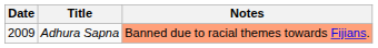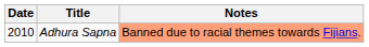 <table class="wikitable sortable">
 <tr>
 <th>Date</th>
 <th>Title</th>
 <th>Notes</th>
 </tr>
 <tr>
-<td>2009</td>
+<td>2010</td>
 <td><em>Adhura Sapna</em></td>
 <td style="background: lightsalmon;">Banned due to racial themes towards <a href='#'>Fijians</a>.</td>
 </tr>
 </table>
